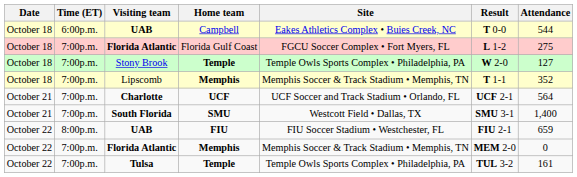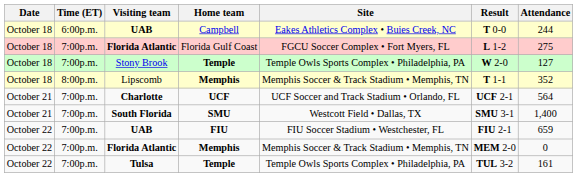 <table class="wikitable" style="font-size:95%; text-align: center;">
 <tr>
 <th>Date</th>
 <th>Time (ET)</th>
 <th>Visiting team</th>
 <th>Home team</th>
 <th>Site</th>
 <th>Result</th>
 <th>Attendance</th>
 </tr>
 <tr style="background:#ffc;">
 <td>October 18</td>
 <td>6:00p.m.</td>
 <td><strong>UAB</strong></td>
 <td><a href='#'>Campbell</a></td>
 <td><a href='#'>Eakes Athletics Complex</a> • <a href='#'>Buies Creek, NC</a></td>
 <td><strong>T</strong> 0-0</td>
-<td>544</td>
+<td>244</td>
 </tr>
 <tr style="background:#fcc;">
 <td>October 18</td>
 <td>7:00p.m.</td>
 <td><strong>Florida Atlantic</strong></td>
 <td>Florida Gulf Coast</td>
 <td>FGCU Soccer Complex • Fort Myers, FL</td>
 <td><strong>L</strong> 1-2</td>
 <td>275</td>
 </tr>
 <tr style="background:#cfc;">
 <td>October 18</td>
 <td>7:00p.m.</td>
 <td><a href='#'>Stony Brook</a></td>
 <td><strong>Temple</strong></td>
 <td>Temple Owls Sports Complex • Philadelphia, PA</td>
 <td><strong>W</strong> 2-0</td>
 <td>127</td>
 </tr>
 <tr style="background:#ffc;">
 <td>October 18</td>
-<td>7:00p.m.</td>
+<td>8:00p.m.</td>
 <td>Lipscomb</td>
 <td><strong>Memphis</strong></td>
 <td>Memphis Soccer & Track Stadium • Memphis, TN</td>
 <td><strong>T</strong> 1-1</td>
 <td>352</td>
 </tr>
 <tr>
 <td>October 21</td>
 <td>7:00p.m.</td>
 <td><strong>Charlotte</strong></td>
 <td><strong>UCF</strong></td>
 <td>UCF Soccer and Track Stadium • Orlando, FL</td>
 <td><strong>UCF</strong> 2-1</td>
 <td>564</td>
 </tr>
 <tr>
 <td>October 21</td>
 <td>7:00p.m.</td>
 <td><strong>South Florida</strong></td>
 <td><strong>SMU</strong></td>
 <td>Westcott Field • Dallas, TX</td>
 <td><strong>SMU</strong> 3-1</td>
 <td>1,400</td>
 </tr>
 <tr>
 <td>October 22</td>
-<td>8:00p.m.</td>
+<td>7:00p.m.</td>
 <td><strong>UAB</strong></td>
 <td><strong>FIU</strong></td>
 <td>FIU Soccer Stadium • Westchester, FL</td>
 <td><strong>FIU</strong> 2-1</td>
 <td>659</td>
 </tr>
 <tr>
 <td>October 22</td>
 <td>7:00p.m.</td>
 <td><strong>Florida Atlantic</strong></td>
 <td><strong>Memphis</strong></td>
 <td>Memphis Soccer & Track Stadium • Memphis, TN</td>
 <td><strong>MEM</strong> 2-0</td>
 <td>0</td>
 </tr>
 <tr>
 <td>October 22</td>
 <td>7:00p.m.</td>
 <td><strong>Tulsa</strong></td>
 <td><strong>Temple</strong></td>
 <td>Temple Owls Sports Complex • Philadelphia, PA</td>
 <td><strong>TUL</strong> 3-2</td>
 <td>161</td>
 </tr>
 </table>
